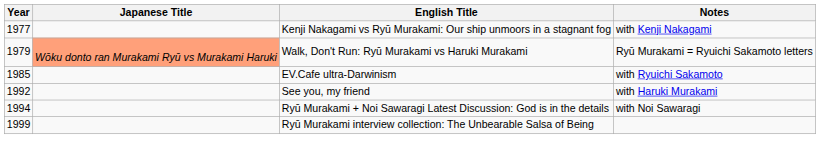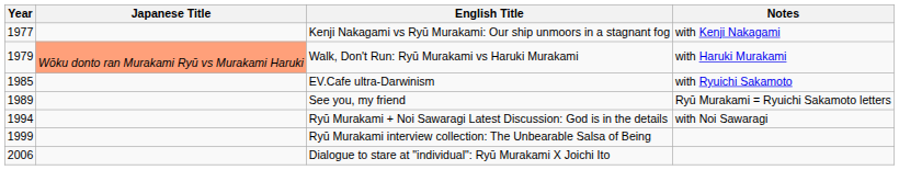 <table class="wikitable">
 <tr>
 <th>Year</th>
 <th>Japanese Title</th>
 <th>English Title</th>
 <th>Notes</th>
 </tr>
 <tr>
 <td>1977</td>
 <td><br></td>
 <td>Kenji Nakagami vs Ryū Murakami: Our ship unmoors in a stagnant fog</td>
 <td>with <a href='#'>Kenji Nakagami</a></td>
 </tr>
 <tr>
 <td>1979</td>
 <td style="background: lightsalmon;"><br><em>Wōku donto ran Murakami Ryū vs Murakami Haruki</em></td>
 <td>Walk, Don't Run: Ryū Murakami vs Haruki Murakami</td>
-<td>Ryū Murakami = Ryuichi Sakamoto letters</td>
+<td>with <a href='#'>Haruki Murakami</a></td>
 </tr>
 <tr>
 <td>1985</td>
 <td></td>
 <td>EV.Cafe ultra-Darwinism</td>
 <td>with <a href='#'>Ryuichi Sakamoto</a></td>
 </tr>
 <tr>
-<td>1992</td>
+<td>1989</td>
 <td></td>
 <td>See you, my friend</td>
-<td>with <a href='#'>Haruki Murakami</a></td>
+<td>Ryū Murakami = Ryuichi Sakamoto letters</td>
 </tr>
 <tr>
 <td>1994</td>
 <td></td>
 <td>Ryū Murakami + Noi Sawaragi Latest Discussion: God is in the details</td>
 <td>with Noi Sawaragi</td>
 </tr>
 <tr>
 <td>1999</td>
 <td></td>
 <td>Ryū Murakami interview collection: The Unbearable Salsa of Being</td>
 <td></td>
 </tr>
+<tr>
+<td>2006</td>
+<td></td>
+<td>Dialogue to stare at "individual": Ryū Murakami X Joichi Ito</td>
+<td></td>
+</tr>
 </table>
